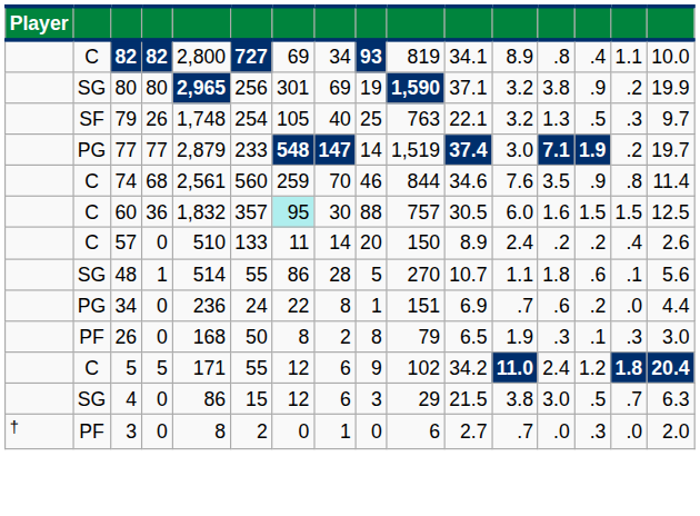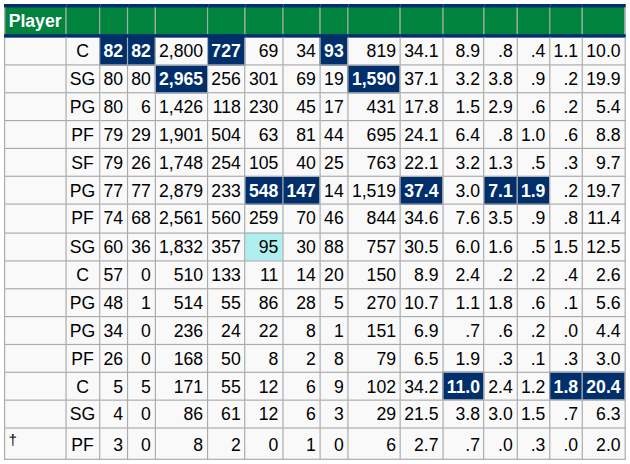 <table class="wikitable sortable" style="font-size: 95%; text-align:right;">
 <tr>
 <th style="background:#00843D; color:#FFFFFF; border-top:#002F6C 3px solid; border-bottom:#002F6C 3px solid;">Player</th>
 <th style="background:#00843D; color:#FFFFFF; border-top:#002F6C 3px solid; border-bottom:#002F6C 3px solid;"></th>
 <th style="background:#00843D; color:#FFFFFF; border-top:#002F6C 3px solid; border-bottom:#002F6C 3px solid;"></th>
 <th style="background:#00843D; color:#FFFFFF; border-top:#002F6C 3px solid; border-bottom:#002F6C 3px solid;"></th>
 <th style="background:#00843D; color:#FFFFFF; border-top:#002F6C 3px solid; border-bottom:#002F6C 3px solid;"></th>
 <th style="background:#00843D; color:#FFFFFF; border-top:#002F6C 3px solid; border-bottom:#002F6C 3px solid;"></th>
 <th style="background:#00843D; color:#FFFFFF; border-top:#002F6C 3px solid; border-bottom:#002F6C 3px solid;"></th>
 <th style="background:#00843D; color:#FFFFFF; border-top:#002F6C 3px solid; border-bottom:#002F6C 3px solid;"></th>
 <th style="background:#00843D; color:#FFFFFF; border-top:#002F6C 3px solid; border-bottom:#002F6C 3px solid;"></th>
 <th style="background:#00843D; color:#FFFFFF; border-top:#002F6C 3px solid; border-bottom:#002F6C 3px solid;"></th>
 <th style="background:#00843D; color:#FFFFFF; border-top:#002F6C 3px solid; border-bottom:#002F6C 3px solid;"></th>
 <th style="background:#00843D; color:#FFFFFF; border-top:#002F6C 3px solid; border-bottom:#002F6C 3px solid;"></th>
 <th style="background:#00843D; color:#FFFFFF; border-top:#002F6C 3px solid; border-bottom:#002F6C 3px solid;"></th>
 <th style="background:#00843D; color:#FFFFFF; border-top:#002F6C 3px solid; border-bottom:#002F6C 3px solid;"></th>
 <th style="background:#00843D; color:#FFFFFF; border-top:#002F6C 3px solid; border-bottom:#002F6C 3px solid;"></th>
 <th style="background:#00843D; color:#FFFFFF; border-top:#002F6C 3px solid; border-bottom:#002F6C 3px solid;"></th>
 </tr>
 <tr>
 <td style="text-align:left;"></td>
 <td style="text-align:center;">C</td>
 <td style="background:#002F6C; color:#FFFFFF;"><strong>82</strong></td>
 <td style="background:#002F6C; color:#FFFFFF;"><strong>82</strong></td>
 <td>2,800</td>
 <td style="background:#002F6C; color:#FFFFFF;"><strong>727</strong></td>
 <td>69</td>
 <td>34</td>
 <td style="background:#002F6C; color:#FFFFFF;"><strong>93</strong></td>
 <td>819</td>
 <td>34.1</td>
 <td>8.9</td>
 <td>.8</td>
 <td>.4</td>
 <td>1.1</td>
 <td>10.0</td>
 </tr>
 <tr>
 <td style="text-align:left;"></td>
 <td style="text-align:center;">SG</td>
 <td>80</td>
 <td>80</td>
 <td style="background:#002F6C; color:#FFFFFF;"><strong>2,965</strong></td>
 <td>256</td>
 <td>301</td>
 <td>69</td>
 <td>19</td>
 <td style="background:#002F6C; color:#FFFFFF;"><strong>1,590</strong></td>
 <td>37.1</td>
 <td>3.2</td>
 <td>3.8</td>
 <td>.9</td>
 <td>.2</td>
 <td>19.9</td>
 </tr>
 <tr>
 <td style="text-align:left;"></td>
+<td style="text-align:center;">PG</td>
+<td>80</td>
+<td>6</td>
+<td>1,426</td>
+<td>118</td>
+<td>230</td>
+<td>45</td>
+<td>17</td>
+<td>431</td>
+<td>17.8</td>
+<td>1.5</td>
+<td>2.9</td>
+<td>.6</td>
+<td>.2</td>
+<td>5.4</td>
+</tr>
+<tr>
+<td style="text-align:left;"></td>
+<td style="text-align:center;">PF</td>
+<td>79</td>
+<td>29</td>
+<td>1,901</td>
+<td>504</td>
+<td>63</td>
+<td>81</td>
+<td>44</td>
+<td>695</td>
+<td>24.1</td>
+<td>6.4</td>
+<td>.8</td>
+<td>1.0</td>
+<td>.6</td>
+<td>8.8</td>
+</tr>
+<tr>
+<td style="text-align:left;"></td>
 <td style="text-align:center;">SF</td>
 <td>79</td>
 <td>26</td>
 <td>1,748</td>
 <td>254</td>
 <td>105</td>
 <td>40</td>
 <td>25</td>
 <td>763</td>
 <td>22.1</td>
 <td>3.2</td>
 <td>1.3</td>
 <td>.5</td>
 <td>.3</td>
 <td>9.7</td>
 </tr>
 <tr>
 <td style="text-align:left;"></td>
 <td style="text-align:center;">PG</td>
 <td>77</td>
 <td>77</td>
 <td>2,879</td>
 <td>233</td>
 <td style="background:#002F6C; color:#FFFFFF;"><strong>548</strong></td>
 <td style="background:#002F6C; color:#FFFFFF;"><strong>147</strong></td>
 <td>14</td>
 <td>1,519</td>
 <td style="background:#002F6C; color:#FFFFFF;"><strong>37.4</strong></td>
 <td>3.0</td>
 <td style="background:#002F6C; color:#FFFFFF;"><strong>7.1</strong></td>
 <td style="background:#002F6C; color:#FFFFFF;"><strong>1.9</strong></td>
 <td>.2</td>
 <td>19.7</td>
 </tr>
 <tr>
 <td style="text-align:left;"></td>
-<td style="text-align:center;">C</td>
+<td style="text-align:center;">PF</td>
 <td>74</td>
 <td>68</td>
 <td>2,561</td>
 <td>560</td>
 <td>259</td>
 <td>70</td>
 <td>46</td>
 <td>844</td>
 <td>34.6</td>
 <td>7.6</td>
 <td>3.5</td>
 <td>.9</td>
 <td>.8</td>
 <td>11.4</td>
 </tr>
 <tr>
 <td style="text-align:left;"></td>
-<td style="text-align:center;">C</td>
+<td style="text-align:center;">SG</td>
 <td>60</td>
 <td>36</td>
 <td>1,832</td>
 <td>357</td>
 <td style="background: paleturquoise;">95</td>
 <td>30</td>
 <td>88</td>
 <td>757</td>
 <td>30.5</td>
 <td>6.0</td>
 <td>1.6</td>
-<td>1.5</td>
+<td>.5</td>
 <td>1.5</td>
 <td>12.5</td>
 </tr>
 <tr>
 <td style="text-align:left;"></td>
 <td style="text-align:center;">C</td>
 <td>57</td>
 <td>0</td>
 <td>510</td>
 <td>133</td>
 <td>11</td>
 <td>14</td>
 <td>20</td>
 <td>150</td>
 <td>8.9</td>
 <td>2.4</td>
 <td>.2</td>
 <td>.2</td>
 <td>.4</td>
 <td>2.6</td>
 </tr>
 <tr>
 <td style="text-align:left;"></td>
-<td style="text-align:center;">SG</td>
+<td style="text-align:center;">PG</td>
 <td>48</td>
 <td>1</td>
 <td>514</td>
 <td>55</td>
 <td>86</td>
 <td>28</td>
 <td>5</td>
 <td>270</td>
 <td>10.7</td>
 <td>1.1</td>
 <td>1.8</td>
 <td>.6</td>
 <td>.1</td>
 <td>5.6</td>
 </tr>
 <tr>
 <td style="text-align:left;"></td>
 <td style="text-align:center;">PG</td>
 <td>34</td>
 <td>0</td>
 <td>236</td>
 <td>24</td>
 <td>22</td>
 <td>8</td>
 <td>1</td>
 <td>151</td>
 <td>6.9</td>
 <td>.7</td>
 <td>.6</td>
 <td>.2</td>
 <td>.0</td>
 <td>4.4</td>
 </tr>
 <tr>
 <td style="text-align:left;"></td>
 <td style="text-align:center;">PF</td>
 <td>26</td>
 <td>0</td>
 <td>168</td>
 <td>50</td>
 <td>8</td>
 <td>2</td>
 <td>8</td>
 <td>79</td>
 <td>6.5</td>
 <td>1.9</td>
 <td>.3</td>
 <td>.1</td>
 <td>.3</td>
 <td>3.0</td>
 </tr>
 <tr>
 <td style="text-align:left;"></td>
 <td style="text-align:center;">C</td>
 <td>5</td>
 <td>5</td>
 <td>171</td>
 <td>55</td>
 <td>12</td>
 <td>6</td>
 <td>9</td>
 <td>102</td>
 <td>34.2</td>
 <td style="background:#002F6C; color:#FFFFFF;"><strong>11.0</strong></td>
 <td>2.4</td>
 <td>1.2</td>
 <td style="background:#002F6C; color:#FFFFFF;"><strong>1.8</strong></td>
 <td style="background:#002F6C; color:#FFFFFF;"><strong>20.4</strong></td>
 </tr>
 <tr>
 <td style="text-align:left;"></td>
 <td style="text-align:center;">SG</td>
 <td>4</td>
 <td>0</td>
 <td>86</td>
-<td>15</td>
+<td>61</td>
 <td>12</td>
 <td>6</td>
 <td>3</td>
 <td>29</td>
 <td>21.5</td>
 <td>3.8</td>
 <td>3.0</td>
-<td>.5</td>
+<td>1.5</td>
 <td>.7</td>
 <td>6.3</td>
 </tr>
 <tr>
 <td style="text-align:left;"><sup>†</sup></td>
 <td style="text-align:center;">PF</td>
 <td>3</td>
 <td>0</td>
 <td>8</td>
 <td>2</td>
 <td>0</td>
 <td>1</td>
 <td>0</td>
 <td>6</td>
 <td>2.7</td>
 <td>.7</td>
 <td>.0</td>
 <td>.3</td>
 <td>.0</td>
 <td>2.0</td>
 </tr>
 </table>
